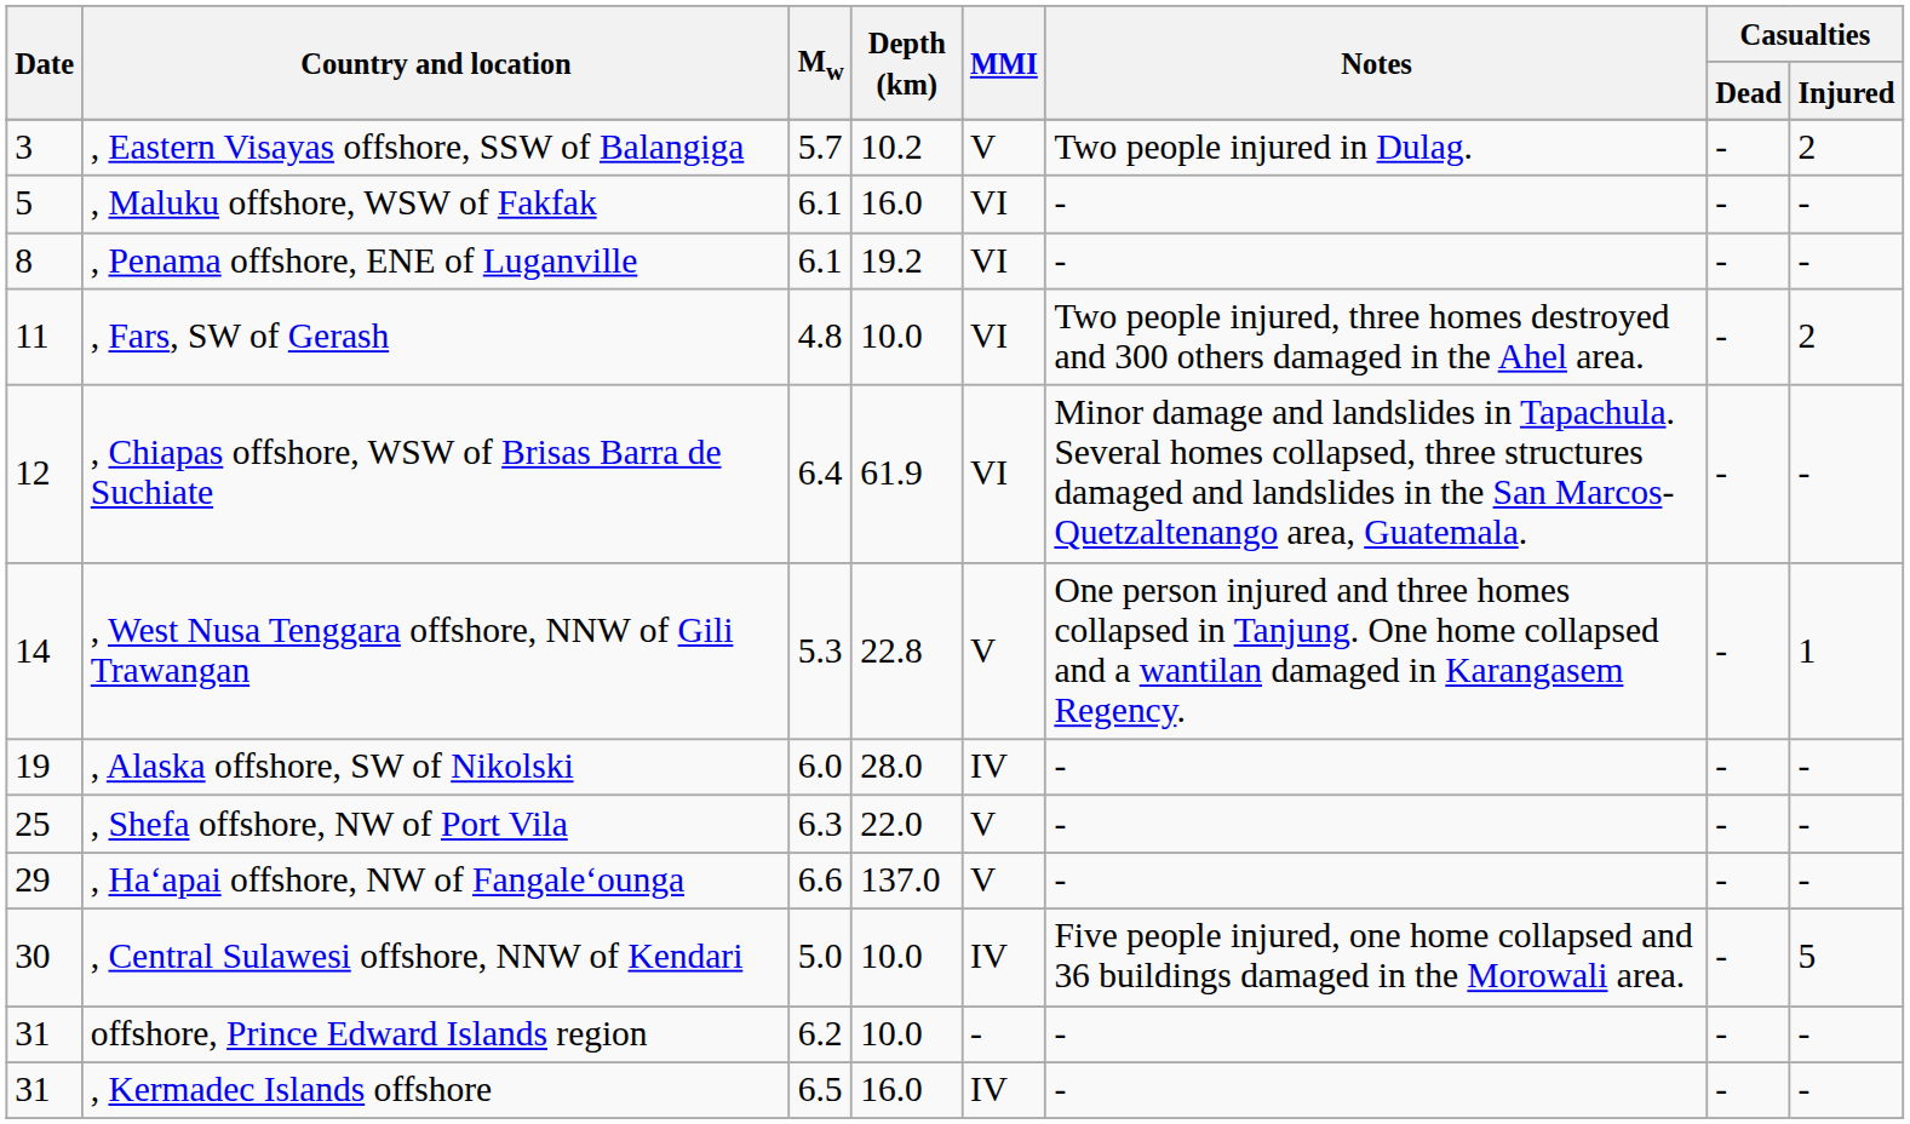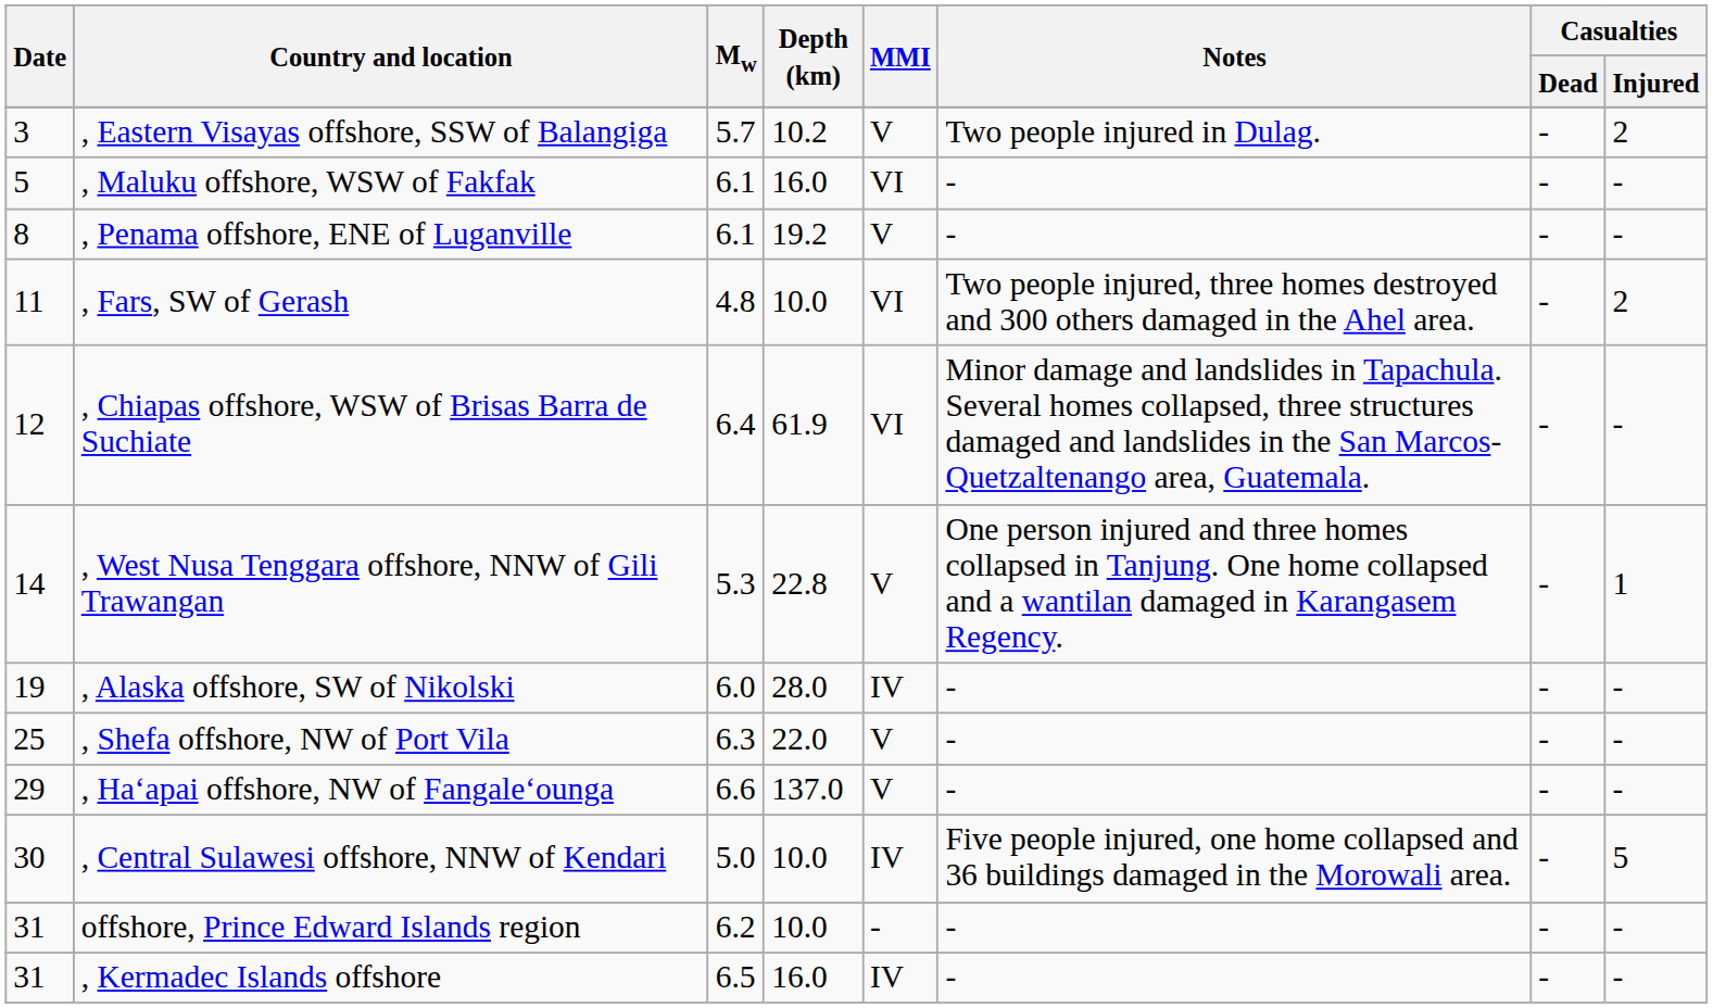 <table class="wikitable sortable" style="border:1px black; margin-left:1em;">
 <tr>
 <th rowspan="2"><small>Date</small></th>
 <th rowspan="2" style="width: 310px"><small>Country and location</small></th>
 <th rowspan="2"><small>M<sub>w</sub></small></th>
 <th rowspan="2"><small>Depth (km)</small></th>
 <th rowspan="2"><small><a href='#'>MMI</a></small></th>
 <th rowspan="2" class="unsortable"><small>Notes</small></th>
 <th colspan="2"><small>Casualties</small></th>
 </tr>
 <tr>
 <th><small>Dead</small></th>
 <th><small>Injured</small></th>
 </tr>
 <tr>
 </tr>
 <tr>
 <td>3</td>
 <td>, <a href='#'>Eastern Visayas</a> offshore,  SSW of <a href='#'>Balangiga</a></td>
 <td>5.7</td>
 <td>10.2</td>
 <td>V</td>
 <td>Two people injured in <a href='#'>Dulag</a>.</td>
 <td>-</td>
 <td>2</td>
 </tr>
 <tr>
 <td>5</td>
 <td>, <a href='#'>Maluku</a> offshore,  WSW of <a href='#'>Fakfak</a></td>
 <td>6.1</td>
 <td>16.0</td>
 <td>VI</td>
 <td>-</td>
 <td>-</td>
 <td>-</td>
 </tr>
 <tr>
 <td>8</td>
 <td>, <a href='#'>Penama</a> offshore,  ENE of <a href='#'>Luganville</a></td>
 <td>6.1</td>
 <td>19.2</td>
-<td>VI</td>
+<td>V</td>
 <td>-</td>
 <td>-</td>
 <td>-</td>
 </tr>
 <tr>
 <td>11</td>
 <td>, <a href='#'>Fars</a>,  SW of <a href='#'>Gerash</a></td>
 <td>4.8</td>
 <td>10.0</td>
 <td>VI</td>
 <td>Two people injured, three homes destroyed and 300 others damaged in the <a href='#'>Ahel</a> area.</td>
 <td>-</td>
 <td>2</td>
 </tr>
 <tr>
 <td>12</td>
 <td>, <a href='#'>Chiapas</a> offshore,  WSW of <a href='#'>Brisas Barra de Suchiate</a></td>
 <td>6.4</td>
 <td>61.9</td>
 <td>VI</td>
 <td>Minor damage and landslides in <a href='#'>Tapachula</a>. Several homes collapsed, three structures damaged and landslides in the <a href='#'>San Marcos</a>-<a href='#'>Quetzaltenango</a> area, <a href='#'>Guatemala</a>.</td>
 <td>-</td>
 <td>-</td>
 </tr>
 <tr>
 <td>14</td>
 <td>, <a href='#'>West Nusa Tenggara</a> offshore,  NNW of <a href='#'>Gili Trawangan</a></td>
 <td>5.3</td>
 <td>22.8</td>
 <td>V</td>
 <td>One person injured and three homes collapsed in <a href='#'>Tanjung</a>. One home collapsed and a <a href='#'>wantilan</a> damaged in <a href='#'>Karangasem Regency</a>.</td>
 <td>-</td>
 <td>1</td>
 </tr>
 <tr>
 <td>19</td>
 <td>, <a href='#'>Alaska</a> offshore,  SW of <a href='#'>Nikolski</a></td>
 <td>6.0</td>
 <td>28.0</td>
 <td>IV</td>
 <td>-</td>
 <td>-</td>
 <td>-</td>
 </tr>
 <tr>
 <td>25</td>
 <td>, <a href='#'>Shefa</a> offshore,  NW of <a href='#'>Port Vila</a></td>
 <td>6.3</td>
 <td>22.0</td>
 <td>V</td>
 <td>-</td>
 <td>-</td>
 <td>-</td>
 </tr>
 <tr>
 <td>29</td>
 <td>, <a href='#'>Ha‘apai</a> offshore,  NW of <a href='#'>Fangaleʻounga</a></td>
 <td>6.6</td>
 <td>137.0</td>
 <td>V</td>
 <td>-</td>
 <td>-</td>
 <td>-</td>
 </tr>
 <tr>
 <td>30</td>
 <td>, <a href='#'>Central Sulawesi</a> offshore,  NNW of <a href='#'>Kendari</a></td>
 <td>5.0</td>
 <td>10.0</td>
 <td>IV</td>
 <td>Five people injured, one home collapsed and 36 buildings damaged in the <a href='#'>Morowali</a> area.</td>
 <td>-</td>
 <td>5</td>
 </tr>
 <tr>
 <td>31</td>
 <td> offshore, <a href='#'>Prince Edward Islands</a> region</td>
 <td>6.2</td>
 <td>10.0</td>
 <td>-</td>
 <td>-</td>
 <td>-</td>
 <td>-</td>
 </tr>
 <tr>
 <td>31</td>
 <td>, <a href='#'>Kermadec Islands</a> offshore</td>
 <td>6.5</td>
 <td>16.0</td>
 <td>IV</td>
 <td>-</td>
 <td>-</td>
 <td>-</td>
 </tr>
 <tr>
 </tr>
 </table>
